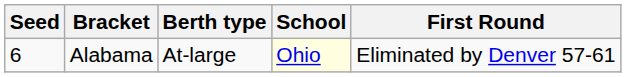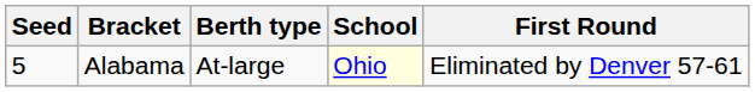 <table class="wikitable" style="white-space:nowrap; font-size:90%;">
 <tr>
 <th>Seed</th>
 <th>Bracket</th>
 <th>Berth type</th>
 <th>School</th>
 <th>First Round</th>
 </tr>
 <tr>
-<td>6</td>
+<td>5</td>
 <td>Alabama</td>
 <td>At-large</td>
 <td style="background: lightyellow;"><a href='#'>Ohio</a></td>
 <td>Eliminated by <a href='#'>Denver</a> 57-61</td>
 </tr>
 </table>
